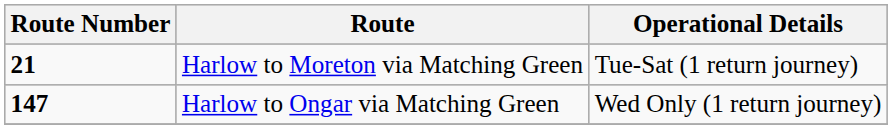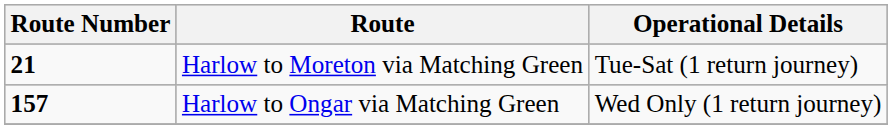 <table class="wikitable">
 <tr>
 <th>Route Number</th>
 <th>Route</th>
 <th>Operational Details</th>
 </tr>
 <tr>
 <td><strong>21</strong> </td>
 <td><a href='#'>Harlow</a> to <a href='#'>Moreton</a> via Matching Green</td>
 <td>Tue-Sat (1 return journey)</td>
 </tr>
 <tr>
-<td><strong>147</strong> </td>
+<td><strong>157</strong> </td>
 <td><a href='#'>Harlow</a> to <a href='#'>Ongar</a> via Matching Green</td>
 <td>Wed Only (1 return journey)</td>
 </tr>
 <tr>
 </tr>
 </table>
